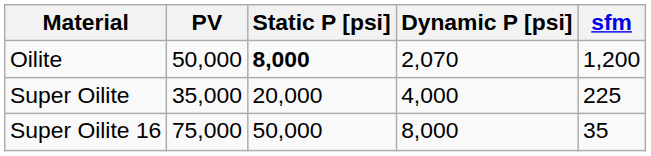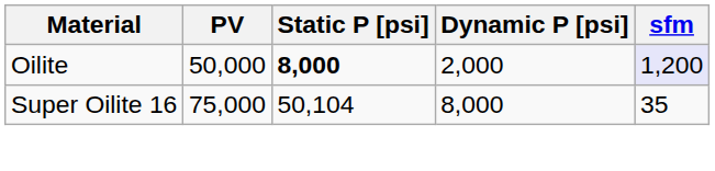 <table class="wikitable">
 <tr>
 <th>Material</th>
 <th>PV</th>
 <th>Static P [psi]</th>
 <th>Dynamic P [psi]</th>
 <th><a href='#'>sfm</a></th>
 </tr>
 <tr>
 <td>Oilite</td>
 <td>50,000</td>
 <td><strong>8,000</strong></td>
-<td>2,070</td>
-<td>1,200</td>
-</tr>
-<tr>
-<td>Super Oilite</td>
-<td>35,000</td>
-<td>20,000</td>
-<td>4,000</td>
-<td>225</td>
+<td>2,000</td>
+<td style="background: lavender;">1,200</td>
 </tr>
 <tr>
 <td>Super Oilite 16</td>
 <td>75,000</td>
-<td>50,000</td>
+<td>50,104</td>
 <td>8,000</td>
 <td>35</td>
 </tr>
 </table>
